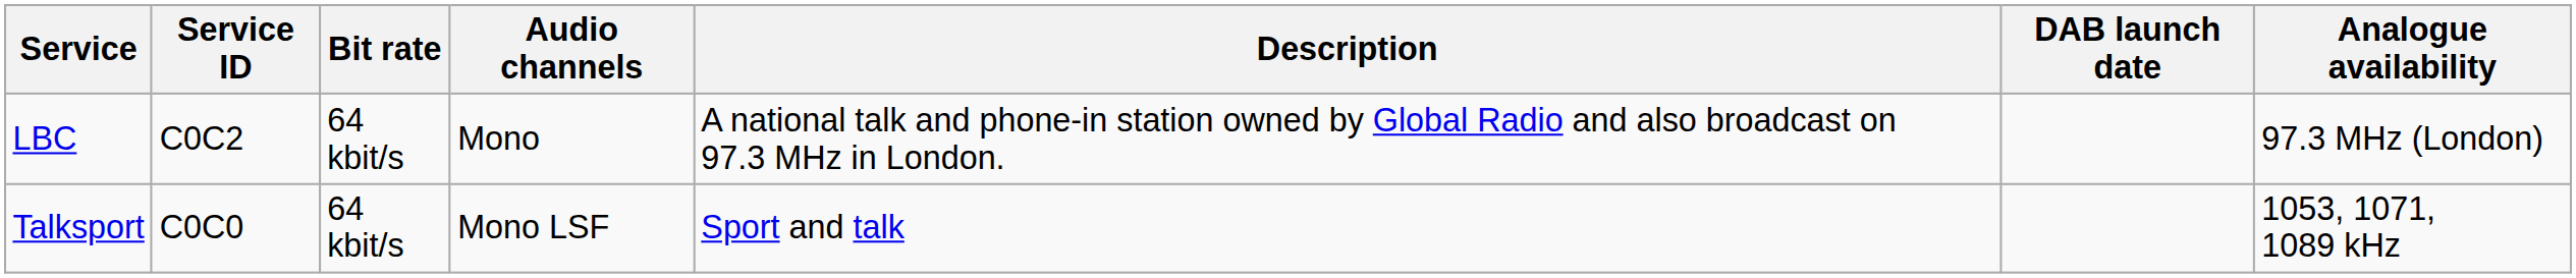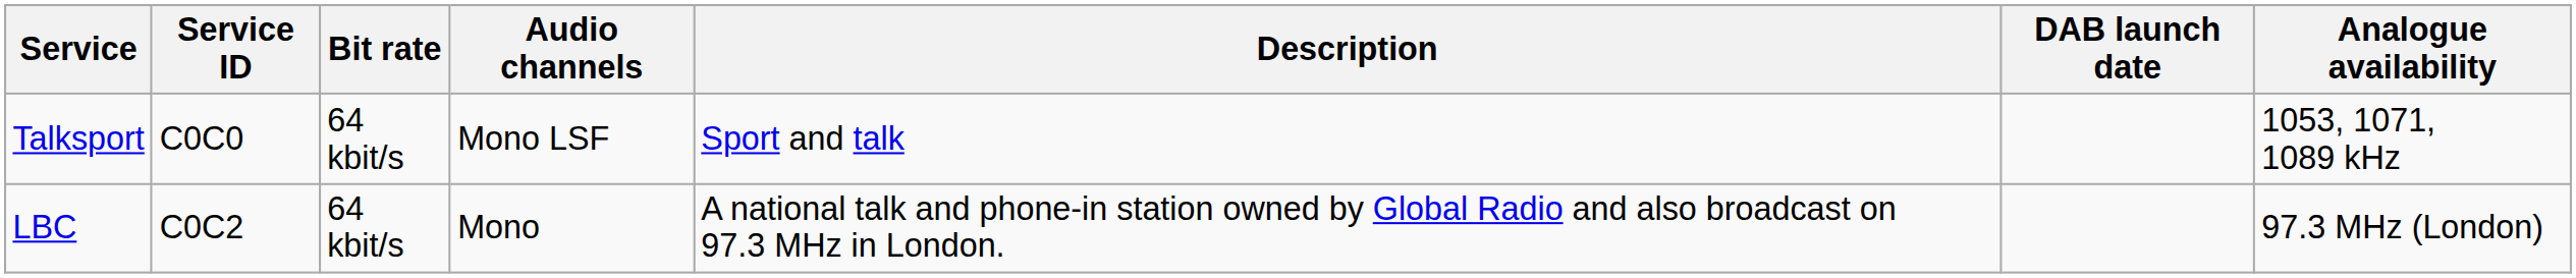 <table class="wikitable sortable">
 <tr>
 <th>Service</th>
 <th>Service ID</th>
 <th>Bit rate</th>
 <th>Audio channels</th>
 <th>Description</th>
 <th>DAB launch date</th>
 <th>Analogue availability</th>
 </tr>
 <tr>
+<td><a href='#'>Talksport</a></td>
+<td>C0C0</td>
+<td>64 kbit/s</td>
+<td>Mono LSF</td>
+<td><a href='#'>Sport</a> and <a href='#'>talk</a></td>
+<td></td>
+<td>1053, 1071, 1089 kHz</td>
+</tr>
+<tr>
 <td><a href='#'>LBC</a></td>
 <td>C0C2</td>
 <td>64 kbit/s</td>
 <td>Mono</td>
 <td>A national talk and phone-in station owned by <a href='#'>Global Radio</a> and also broadcast on 97.3 MHz in London.</td>
 <td></td>
 <td>97.3 MHz (London)</td>
 </tr>
-<tr>
-<td><a href='#'>Talksport</a></td>
-<td>C0C0</td>
-<td>64 kbit/s</td>
-<td>Mono LSF</td>
-<td><a href='#'>Sport</a> and <a href='#'>talk</a></td>
-<td></td>
-<td>1053, 1071, 1089 kHz</td>
-</tr>
 </table>
